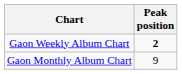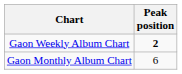 <table class="wikitable" style="text-align:center;">
 <tr>
 <th>Chart</th>
 <th>Peak<br>position</th>
 </tr>
 <tr>
 <td><a href='#'>Gaon Weekly Album Chart</a></td>
 <td align=center><strong>2</strong></td>
 </tr>
 <tr>
 <td><a href='#'>Gaon Monthly Album Chart</a></td>
-<td align=center>9</td>
+<td align=center>6</td>
 </tr>
 </table>
